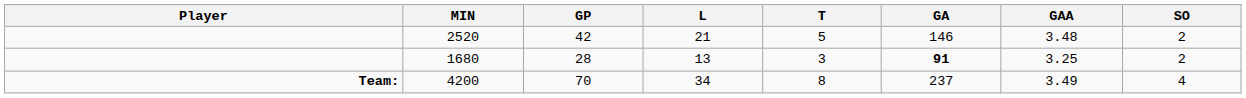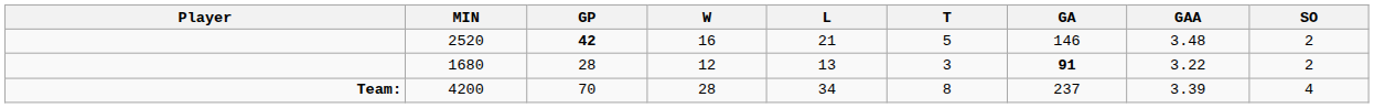 <table class="wikitable sortable" width="60%">
 <tr>
 <th bgcolor="#DDDDFF" width="10%">Player</th>
 <th width="3%" bgcolor="#DDDDFF" title="Minutes played">MIN</th>
 <th width="3%" bgcolor="#DDDDFF" title="Games played in">GP</th>
+<th width="3%" bgcolor="#DDDDFF" title="Wins">W</th>
 <th width="3%" bgcolor="#DDDDFF"title="Losses">L</th>
 <th width="3%" bgcolor="#DDDDFF" title="Ties">T</th>
 <th width="3%" bgcolor="#DDDDFF" title="Goals against">GA</th>
 <th width="3%" bgcolor="#DDDDFF" title="Goals against average">GAA</th>
 <th width="3%" bgcolor="#DDDDFF"title="Shut-outs">SO</th>
 </tr>
 <tr align="center">
 <td align="right"></td>
 <td>2520</td>
-<td>42</td>
+<td><strong>42</strong></td>
+<td>16</td>
 <td>21</td>
 <td>5</td>
 <td>146</td>
 <td>3.48</td>
 <td>2</td>
 </tr>
 <tr align="center">
 <td align="right"></td>
 <td>1680</td>
 <td>28</td>
+<td>12</td>
 <td>13</td>
 <td>3</td>
 <td><strong>91</strong></td>
-<td>3.25</td>
+<td>3.22</td>
 <td>2</td>
 </tr>
 <tr align="center">
 <td align="right"><strong>Team:</strong></td>
 <td>4200</td>
 <td>70</td>
+<td>28</td>
 <td>34</td>
 <td>8</td>
 <td>237</td>
-<td>3.49</td>
+<td>3.39</td>
 <td>4</td>
 </tr>
 </table>
